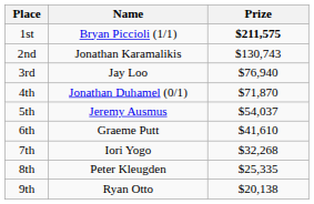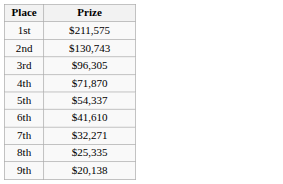 <table class="wikitable">
 <tr>
 <th width="50">Place</th>
-<th width="200">Name</th>
 <th width="125">Prize</th>
 </tr>
 <tr>
 <td align = "center">1st</td>
-<td align = "center"><a href='#'>Bryan Piccioli</a> (1/1)</td>
-<td align = "center"><strong>$211,575</strong></td>
+<td align = "center">$211,575</td>
 </tr>
 <tr>
 <td align = "center">2nd</td>
-<td align = "center">Jonathan Karamalikis</td>
 <td align = "center">$130,743</td>
 </tr>
 <tr>
 <td align = "center">3rd</td>
-<td align = "center">Jay Loo</td>
-<td align = "center">$76,940</td>
+<td align = "center">$96,305</td>
 </tr>
 <tr>
 <td align = "center">4th</td>
-<td align = "center"><a href='#'>Jonathan Duhamel</a> (0/1)</td>
 <td align = "center">$71,870</td>
 </tr>
 <tr>
 <td align = "center">5th</td>
-<td align = "center"><a href='#'>Jeremy Ausmus</a></td>
-<td align = "center">$54,037</td>
+<td align = "center">$54,337</td>
 </tr>
 <tr>
 <td align = "center">6th</td>
-<td align = "center">Graeme Putt</td>
 <td align = "center">$41,610</td>
 </tr>
 <tr>
 <td align = "center">7th</td>
-<td align = "center">Iori Yogo</td>
-<td align = "center">$32,268</td>
+<td align = "center">$32,271</td>
 </tr>
 <tr>
 <td align = "center">8th</td>
-<td align = "center">Peter Kleugden</td>
 <td align = "center">$25,335</td>
 </tr>
 <tr>
 <td align = "center">9th</td>
-<td align = "center">Ryan Otto</td>
 <td align = "center">$20,138</td>
 </tr>
 </table>
